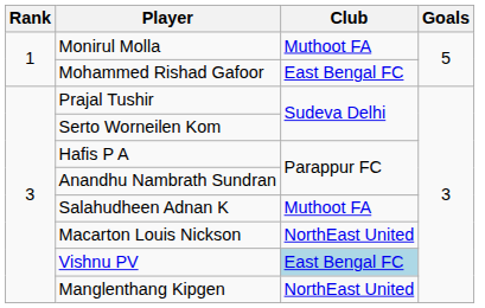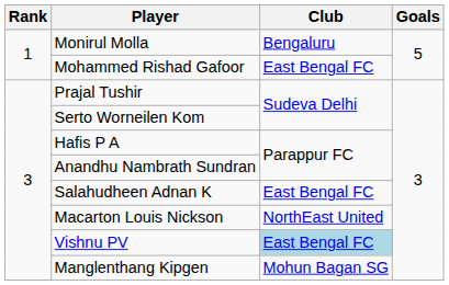 <table class="wikitable">
 <tr>
 <th>Rank</th>
 <th>Player</th>
 <th>Club</th>
 <th>Goals</th>
 </tr>
 <tr>
 <td rowspan="2" align="center">1</td>
 <td>Monirul Molla</td>
-<td><a href='#'>Muthoot FA</a></td>
+<td><a href='#'>Bengaluru</a></td>
 <td rowspan="2" align="center">5</td>
 </tr>
 <tr>
 <td>Mohammed Rishad Gafoor</td>
 <td><a href='#'>East Bengal FC</a></td>
 </tr>
 <tr>
 <td rowspan="8" align="center">3</td>
 <td>Prajal Tushir</td>
 <td rowspan="2"><a href='#'>Sudeva Delhi</a></td>
 <td rowspan="8" align="center">3</td>
 </tr>
 <tr>
 <td>Serto Worneilen Kom</td>
 </tr>
 <tr>
 <td>Hafis P A</td>
 <td rowspan="2">Parappur FC</td>
 </tr>
 <tr>
 <td>Anandhu Nambrath Sundran</td>
 </tr>
 <tr>
 <td>Salahudheen Adnan K</td>
-<td><a href='#'>Muthoot FA</a></td>
+<td><a href='#'>East Bengal FC</a></td>
 </tr>
 <tr>
 <td>Macarton Louis Nickson</td>
 <td><a href='#'>NorthEast United</a></td>
 </tr>
 <tr>
 <td><a href='#'>Vishnu PV</a></td>
 <td style="background: lightblue;"><a href='#'>East Bengal FC</a></td>
 </tr>
 <tr>
 <td>Manglenthang Kipgen</td>
-<td><a href='#'>NorthEast United</a></td>
+<td><a href='#'>Mohun Bagan SG</a></td>
 </tr>
 </table>
